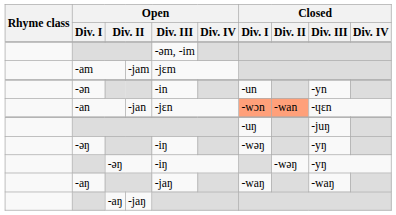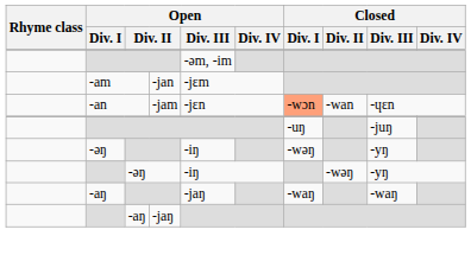 <table class="wikitable" style="margin: 1em auto 1em auto;">
 <tr>
 <th rowspan="2">Rhyme class</th>
 <th colspan="5">Open</th>
 <th colspan="4">Closed</th>
 </tr>
 <tr>
 <th>Div. I</th>
 <th colspan="2">Div. II</th>
 <th>Div. III</th>
 <th>Div. IV</th>
 <th>Div. I</th>
 <th>Div. II</th>
 <th>Div. III</th>
 <th>Div. IV</th>
 </tr>
 <tr style="border-top: 2px solid #aaa;">
 <td> </td>
 <td colspan="3" style="background-color:#ddd; border-right: 0px;">   </td>
 <td>-əm, -im</td>
 <td style="background-color:#ddd"></td>
 <td colspan="4" style="background-color:#ddd"></td>
 </tr>
 <tr>
 <td> </td>
 <td colspan="2">-am</td>
-<td>-jam</td>
+<td>-jan</td>
 <td colspan="2">-jɛm</td>
 <td colspan="4" style="background-color:#ddd"></td>
-</tr>
-<tr style="border-top: 2px solid #aaa;">
-<td> </td>
-<td>-ən</td>
-<td style="background-color:#ddd; border-right: 0px;">   </td>
-<td style="background-color:#ddd; border-left: 0px;"></td>
-<td>-in</td>
-<td style="background-color:#ddd"></td>
-<td>-un</td>
-<td style="background-color:#ddd"></td>
-<td>-yn</td>
-<td style="background-color:#ddd"></td>
 </tr>
 <tr>
 <td> </td>
 <td colspan="2">-an</td>
-<td>-jan</td>
+<td>-jam</td>
 <td colspan="2">-jɛn</td>
 <td style="background: lightsalmon;">-wɔn</td>
-<td style="background: lightsalmon;">-wan</td>
+<td>-wan</td>
 <td colspan="2">-ɥɛn</td>
 </tr>
 <tr style="border-top: 2px solid #aaa;">
 <td> </td>
 <td colspan="5" style="background-color:#ddd"></td>
 <td>-uŋ</td>
 <td style="background-color:#ddd"></td>
 <td>-juŋ</td>
 <td style="background-color:#ddd"></td>
 </tr>
 <tr>
 <td> </td>
 <td>-əŋ</td>
 <td colspan="2" style="background-color:#ddd"></td>
 <td>-iŋ</td>
 <td style="background-color:#ddd"></td>
 <td>-wəŋ</td>
 <td style="background-color:#ddd"></td>
 <td>-yŋ</td>
 <td style="background-color:#ddd"></td>
 </tr>
 <tr>
 <td> </td>
 <td style="background-color:#ddd"></td>
 <td colspan="2">-əŋ</td>
 <td colspan="2">-iŋ</td>
 <td style="background-color:#ddd"></td>
 <td>-wəŋ</td>
 <td colspan="2">-yŋ</td>
 </tr>
 <tr>
 <td> </td>
 <td>-aŋ</td>
 <td colspan="2" style="background-color:#ddd"></td>
 <td>-jaŋ</td>
 <td style="background-color:#ddd"></td>
 <td>-waŋ</td>
 <td style="background-color:#ddd"></td>
 <td>-waŋ</td>
 <td style="background-color:#ddd"></td>
 </tr>
 <tr>
 <td> </td>
 <td style="background-color:#ddd"></td>
 <td>-aŋ</td>
 <td>-jaŋ</td>
 <td colspan="2" style="background-color:#ddd"></td>
 <td colspan="4" style="background-color:#ddd"></td>
 </tr>
 </table>
